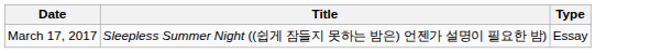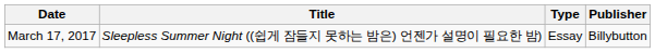 <table class="wikitable">
 <tr>
 <th>Date</th>
 <th>Title</th>
 <th>Type</th>
+<th>Publisher</th>
 </tr>
 <tr>
 <td>March 17, 2017</td>
 <td><em>Sleepless Summer Night</em> ((쉽게 잠들지 못하는 밤은) 언젠가 설명이 필요한 밤)</td>
 <td>Essay</td>
+<td>Billybutton</td>
 </tr>
 </table>
